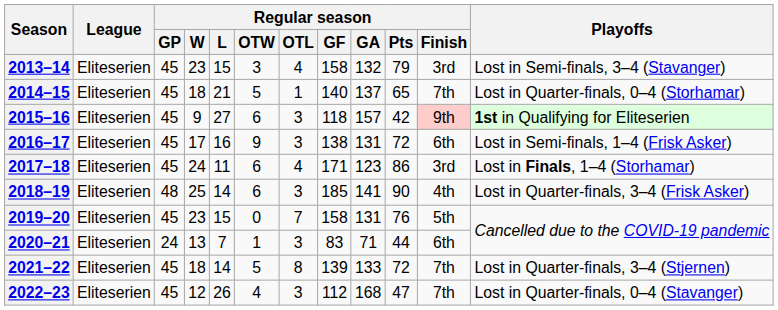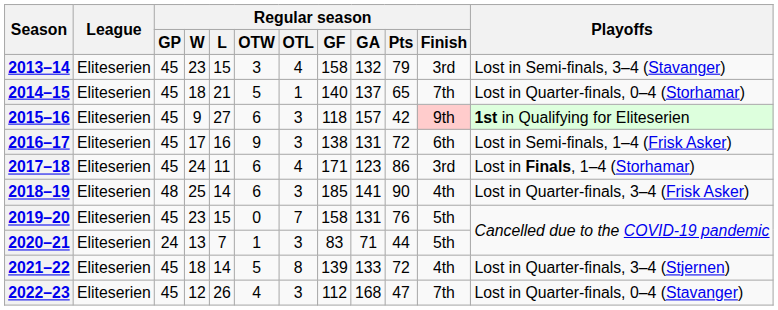 <table class="wikitable" style="text-align: center; font-size: 95%">
 <tr>
 <th rowspan="2">Season</th>
 <th rowspan="2">League</th>
 <th colspan="9">Regular season</th>
 <th rowspan="2">Playoffs</th>
 </tr>
 <tr>
 <th>GP</th>
 <th>W</th>
 <th>L</th>
 <th>OTW</th>
 <th>OTL</th>
 <th>GF</th>
 <th>GA</th>
 <th>Pts</th>
 <th>Finish</th>
 </tr>
 <tr>
 <th><a href='#'>2013–14</a></th>
 <td>Eliteserien</td>
 <td>45</td>
 <td>23</td>
 <td>15</td>
 <td>3</td>
 <td>4</td>
 <td>158</td>
 <td>132</td>
 <td>79</td>
 <td>3rd</td>
 <td align="left">Lost in Semi-finals, 3–4 (<a href='#'>Stavanger</a>)</td>
 </tr>
 <tr>
 <th><a href='#'>2014–15</a></th>
 <td>Eliteserien</td>
 <td>45</td>
 <td>18</td>
 <td>21</td>
 <td>5</td>
 <td>1</td>
 <td>140</td>
 <td>137</td>
 <td>65</td>
 <td>7th</td>
 <td align="left">Lost in Quarter-finals, 0–4 (<a href='#'>Storhamar</a>)</td>
 </tr>
 <tr>
 <th><a href='#'>2015–16</a></th>
 <td>Eliteserien</td>
 <td>45</td>
 <td>9</td>
 <td>27</td>
 <td>6</td>
 <td>3</td>
 <td>118</td>
 <td>157</td>
 <td>42</td>
 <td bgcolor="#FFCCCC">9th</td>
 <td align="left" bgcolor="#ddffdd"><strong>1st</strong> in Qualifying for Eliteserien</td>
 </tr>
 <tr>
 <th><a href='#'>2016–17</a></th>
 <td>Eliteserien</td>
 <td>45</td>
 <td>17</td>
 <td>16</td>
 <td>9</td>
 <td>3</td>
 <td>138</td>
 <td>131</td>
 <td>72</td>
 <td>6th</td>
 <td align="left">Lost in Semi-finals, 1–4 (<a href='#'>Frisk Asker</a>)</td>
 </tr>
 <tr>
 <th><a href='#'>2017–18</a></th>
 <td>Eliteserien</td>
 <td>45</td>
 <td>24</td>
 <td>11</td>
 <td>6</td>
 <td>4</td>
 <td>171</td>
 <td>123</td>
 <td>86</td>
 <td>3rd</td>
 <td align="left">Lost in <strong>Finals</strong>, 1–4 (<a href='#'>Storhamar</a>)</td>
 </tr>
 <tr>
 <th><a href='#'>2018–19</a></th>
 <td>Eliteserien</td>
 <td>48</td>
 <td>25</td>
 <td>14</td>
 <td>6</td>
 <td>3</td>
 <td>185</td>
 <td>141</td>
 <td>90</td>
 <td>4th</td>
 <td align="left">Lost in Quarter-finals, 3–4 (<a href='#'>Frisk Asker</a>)</td>
 </tr>
 <tr>
 <th><a href='#'>2019–20</a></th>
 <td>Eliteserien</td>
 <td>45</td>
 <td>23</td>
 <td>15</td>
 <td>0</td>
 <td>7</td>
 <td>158</td>
 <td>131</td>
 <td>76</td>
 <td>5th</td>
 <td align="left" rowspan="2"><em>Cancelled due to the <a href='#'>COVID-19 pandemic</a></em></td>
 </tr>
 <tr>
 <th><a href='#'>2020–21</a></th>
 <td>Eliteserien</td>
 <td>24</td>
 <td>13</td>
 <td>7</td>
 <td>1</td>
 <td>3</td>
 <td>83</td>
 <td>71</td>
 <td>44</td>
-<td>6th</td>
+<td>5th</td>
 </tr>
 <tr>
 <th><a href='#'>2021–22</a></th>
 <td>Eliteserien</td>
 <td>45</td>
 <td>18</td>
 <td>14</td>
 <td>5</td>
 <td>8</td>
 <td>139</td>
 <td>133</td>
 <td>72</td>
-<td>7th</td>
+<td>4th</td>
 <td align="left">Lost in Quarter-finals, 3–4 (<a href='#'>Stjernen</a>)</td>
 </tr>
 <tr>
 <th><a href='#'>2022–23</a></th>
 <td>Eliteserien</td>
 <td>45</td>
 <td>12</td>
 <td>26</td>
 <td>4</td>
 <td>3</td>
 <td>112</td>
 <td>168</td>
 <td>47</td>
 <td>7th</td>
 <td align="left">Lost in Quarter-finals, 0–4 (<a href='#'>Stavanger</a>)</td>
 </tr>
 </table>
